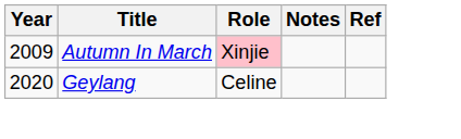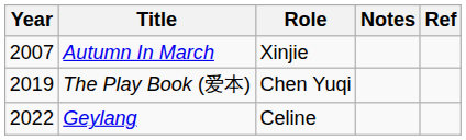 <table class="wikitable sortable">
 <tr>
 <th>Year</th>
 <th>Title</th>
 <th>Role</th>
 <th class="unsortable">Notes</th>
 <th class="unsortable">Ref</th>
 </tr>
 <tr>
-<td>2009</td>
+<td>2007</td>
 <td><em><a href='#'>Autumn In March</a></em></td>
-<td style="background: pink;">Xinjie</td>
+<td>Xinjie</td>
 <td></td>
 <td></td>
 </tr>
 <tr>
-<td>2020</td>
+<td>2019</td>
+<td><em>The Play Book</em> (爱本)</td>
+<td>Chen Yuqi</td>
+<td></td>
+<td></td>
+</tr>
+<tr>
+<td>2022</td>
 <td><em><a href='#'>Geylang</a></em></td>
 <td>Celine</td>
 <td></td>
 <td></td>
 </tr>
 </table>
